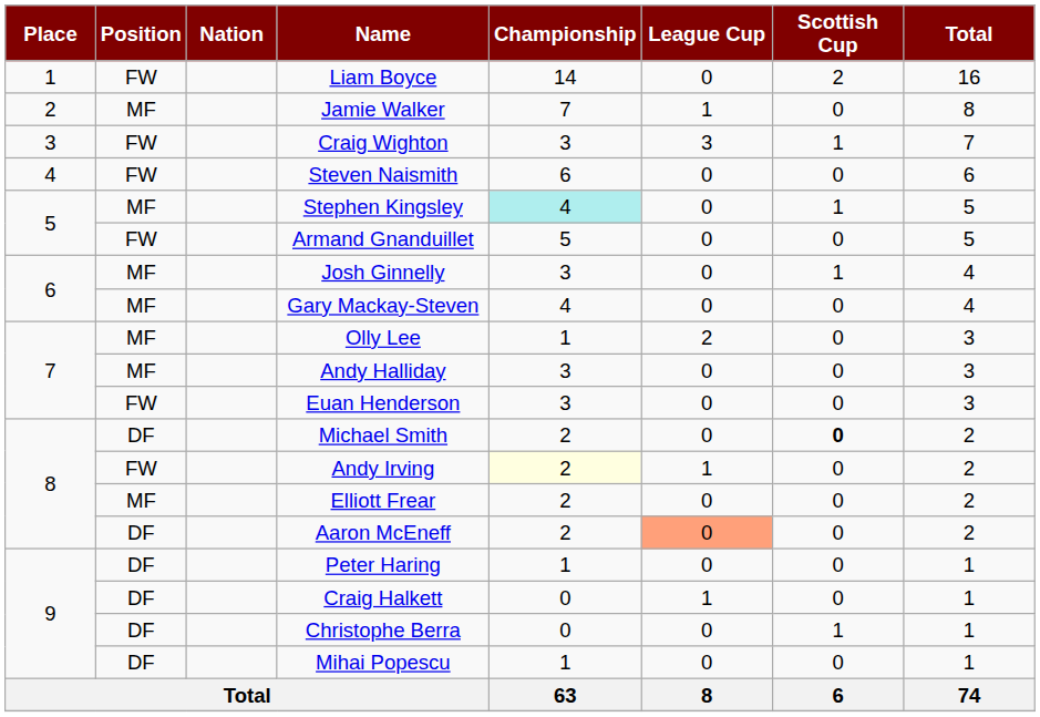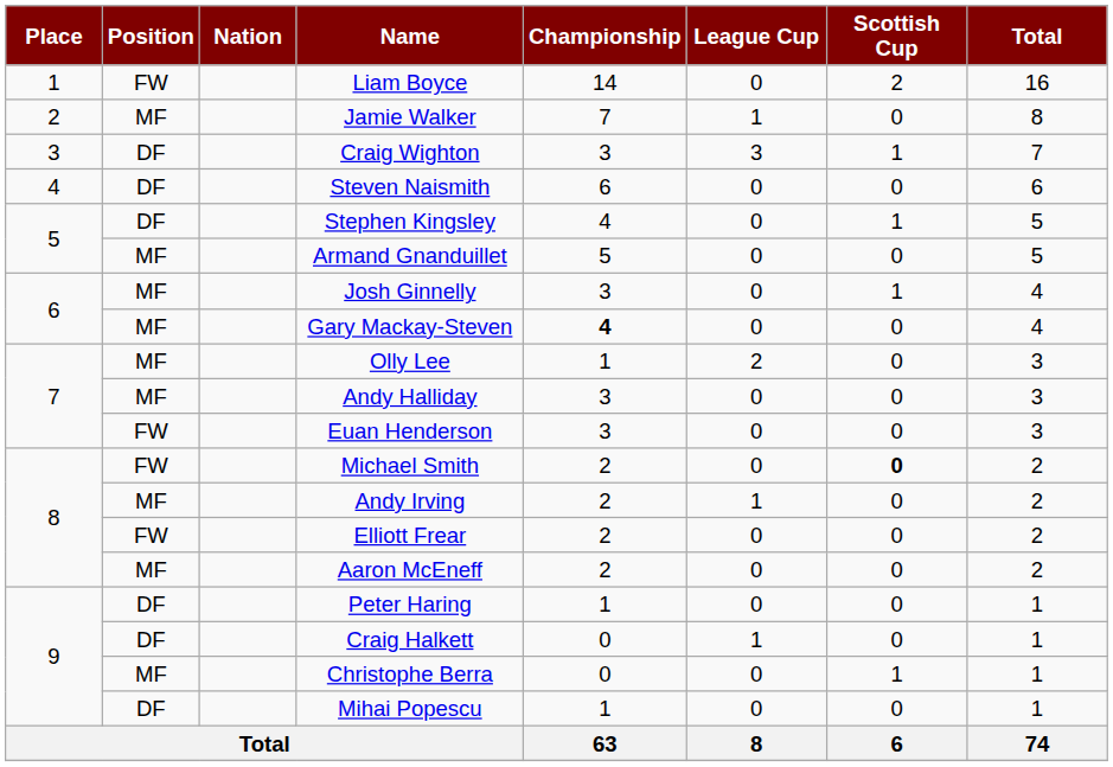 <table class="wikitable" style="font-size: 95%; text-align: center;">
 <tr>
 <th style="background:maroon; color:white;" scope="col" width=60>Place</th>
 <th style="background:maroon; color:white;" scope="col" width=60>Position</th>
 <th style="background:maroon; color:white;" scope="col" width=60>Nation</th>
 <th style="background:maroon; color:white;" scope="col" width=150>Name</th>
 <th style="background:maroon; color:white;" scope="col" width=90>Championship</th>
 <th style="background:maroon; color:white;" scope="col" width=90>League Cup</th>
 <th style="background:maroon; color:white;" scope="col" width=90>Scottish Cup</th>
 <th style="background:maroon; color:white;" scope="col" width=90>Total</th>
 </tr>
 <tr>
 <td rowspan="1">1</td>
 <td>FW</td>
 <td></td>
 <td><a href='#'>Liam Boyce</a></td>
 <td>14</td>
 <td>0</td>
 <td>2</td>
 <td>16</td>
 </tr>
 <tr>
 <td rowspan="1">2</td>
 <td>MF</td>
 <td></td>
 <td><a href='#'>Jamie Walker</a></td>
 <td>7</td>
 <td>1</td>
 <td>0</td>
 <td>8</td>
 </tr>
 <tr>
 <td rowspan="1">3</td>
-<td>FW</td>
+<td>DF</td>
 <td></td>
 <td><a href='#'>Craig Wighton</a></td>
 <td>3</td>
 <td>3</td>
 <td>1</td>
 <td>7</td>
 </tr>
 <tr>
 <td rowspan="1">4</td>
-<td>FW</td>
+<td>DF</td>
 <td></td>
 <td><a href='#'>Steven Naismith</a></td>
 <td>6</td>
 <td>0</td>
 <td>0</td>
 <td>6</td>
 </tr>
 <tr>
 <td rowspan="2">5</td>
-<td>MF</td>
+<td>DF</td>
 <td></td>
 <td><a href='#'>Stephen Kingsley</a></td>
-<td style="background: paleturquoise;">4</td>
+<td>4</td>
 <td>0</td>
 <td>1</td>
 <td>5</td>
 </tr>
 <tr>
-<td>FW</td>
+<td>MF</td>
 <td></td>
 <td><a href='#'>Armand Gnanduillet</a></td>
 <td>5</td>
 <td>0</td>
 <td>0</td>
 <td>5</td>
 </tr>
 <tr>
 <td rowspan="2">6</td>
 <td>MF</td>
 <td></td>
 <td><a href='#'>Josh Ginnelly</a></td>
 <td>3</td>
 <td>0</td>
 <td>1</td>
 <td>4</td>
 </tr>
 <tr>
 <td>MF</td>
 <td></td>
 <td><a href='#'>Gary Mackay-Steven</a></td>
-<td>4</td>
+<td><strong>4</strong></td>
 <td>0</td>
 <td>0</td>
 <td>4</td>
 </tr>
 <tr>
 <td rowspan="3">7</td>
 <td>MF</td>
 <td></td>
 <td><a href='#'>Olly Lee</a></td>
 <td>1</td>
 <td>2</td>
 <td>0</td>
 <td>3</td>
 </tr>
 <tr>
 <td>MF</td>
 <td></td>
 <td><a href='#'>Andy Halliday</a></td>
 <td>3</td>
 <td>0</td>
 <td>0</td>
 <td>3</td>
 </tr>
 <tr>
 <td>FW</td>
 <td></td>
 <td><a href='#'>Euan Henderson</a></td>
 <td>3</td>
 <td>0</td>
 <td>0</td>
 <td>3</td>
 </tr>
 <tr>
 <td rowspan="4">8</td>
-<td>DF</td>
+<td>FW</td>
 <td></td>
 <td><a href='#'>Michael Smith</a></td>
 <td>2</td>
 <td>0</td>
 <td><strong>0</strong></td>
 <td>2</td>
 </tr>
 <tr>
-<td>FW</td>
+<td>MF</td>
 <td></td>
 <td><a href='#'>Andy Irving</a></td>
-<td style="background: lightyellow;">2</td>
+<td>2</td>
 <td>1</td>
 <td>0</td>
 <td>2</td>
 </tr>
 <tr>
-<td>MF</td>
+<td>FW</td>
 <td></td>
 <td><a href='#'>Elliott Frear</a></td>
 <td>2</td>
 <td>0</td>
 <td>0</td>
 <td>2</td>
 </tr>
 <tr>
-<td>DF</td>
+<td>MF</td>
 <td></td>
 <td><a href='#'>Aaron McEneff</a></td>
 <td>2</td>
-<td style="background: lightsalmon;">0</td>
+<td>0</td>
 <td>0</td>
 <td>2</td>
 </tr>
 <tr>
 <td rowspan="4">9</td>
 <td>DF</td>
 <td></td>
 <td><a href='#'>Peter Haring</a></td>
 <td>1</td>
 <td>0</td>
 <td>0</td>
 <td>1</td>
 </tr>
 <tr>
 <td>DF</td>
 <td></td>
 <td><a href='#'>Craig Halkett</a></td>
 <td>0</td>
 <td>1</td>
 <td>0</td>
 <td>1</td>
 </tr>
 <tr>
-<td>DF</td>
+<td>MF</td>
 <td></td>
 <td><a href='#'>Christophe Berra</a></td>
 <td>0</td>
 <td>0</td>
 <td>1</td>
 <td>1</td>
 </tr>
 <tr>
 <td>DF</td>
 <td></td>
 <td><a href='#'>Mihai Popescu</a></td>
 <td>1</td>
 <td>0</td>
 <td>0</td>
 <td>1</td>
 </tr>
 <tr>
 <th colspan=4>Total</th>
 <th>63</th>
 <th>8</th>
 <th>6</th>
 <th>74</th>
 </tr>
 <tr>
 </tr>
 </table>
